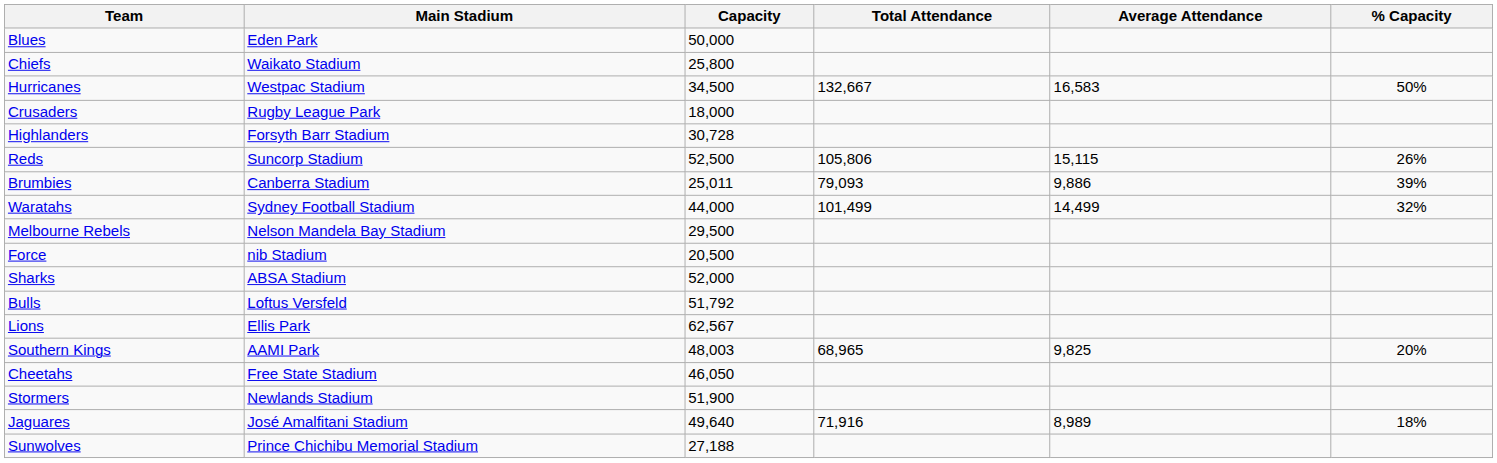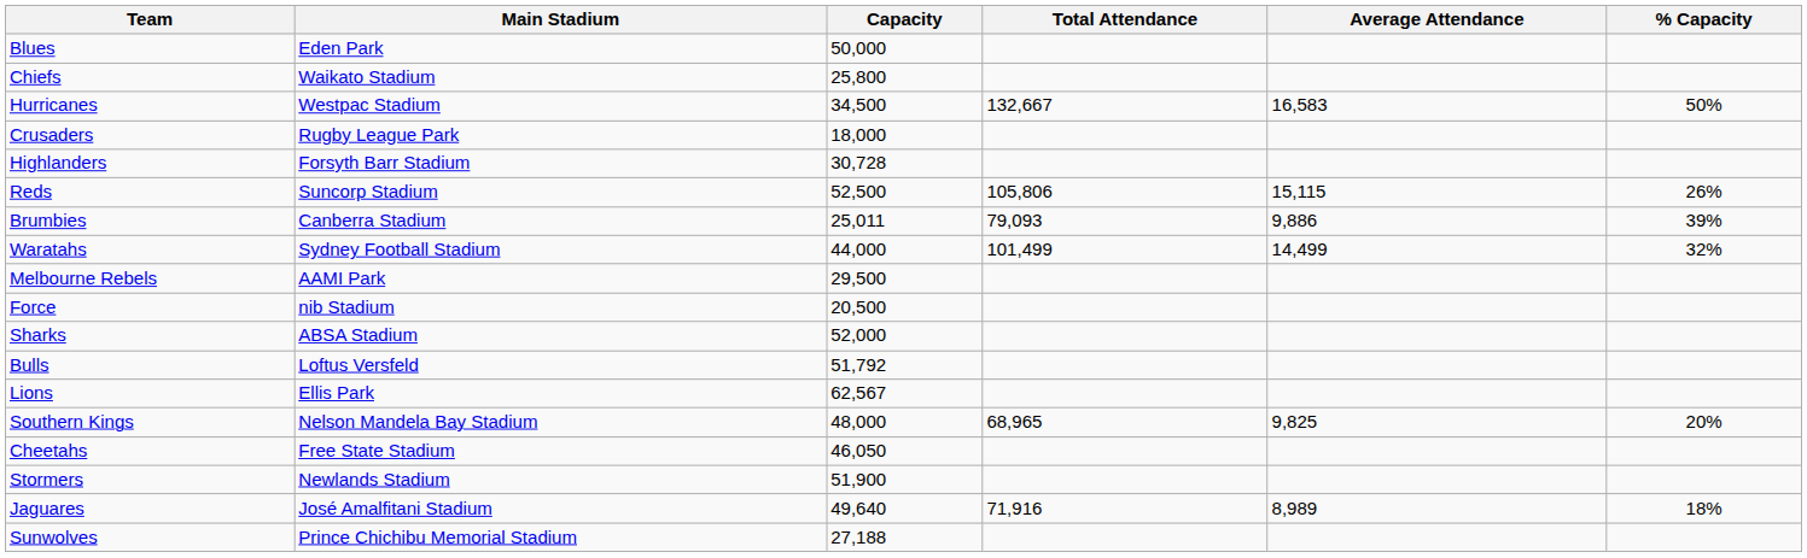 <table class="wikitable sortable" style="text-align:left; width:100%;">
 <tr>
 <th>Team</th>
 <th>Main Stadium</th>
 <th>Capacity</th>
 <th>Total Attendance</th>
 <th>Average Attendance</th>
 <th>% Capacity</th>
 </tr>
 <tr>
 <td> <a href='#'>Blues</a></td>
 <td><a href='#'>Eden Park</a></td>
 <td>50,000</td>
 <td></td>
 <td></td>
 <td style="text-align:center;"></td>
 </tr>
 <tr>
 <td> <a href='#'>Chiefs</a></td>
 <td><a href='#'>Waikato Stadium</a></td>
 <td>25,800</td>
 <td></td>
 <td></td>
 <td style="text-align:center;"></td>
 </tr>
 <tr>
 <td> <a href='#'>Hurricanes</a></td>
 <td><a href='#'>Westpac Stadium</a></td>
 <td>34,500</td>
 <td>132,667</td>
 <td>16,583</td>
 <td style="text-align:center;">50%</td>
 </tr>
 <tr>
 <td> <a href='#'>Crusaders</a></td>
 <td><a href='#'>Rugby League Park</a></td>
 <td>18,000</td>
 <td></td>
 <td></td>
 <td style="text-align:center;"></td>
 </tr>
 <tr>
 <td> <a href='#'>Highlanders</a></td>
 <td><a href='#'>Forsyth Barr Stadium</a></td>
 <td>30,728</td>
 <td></td>
 <td></td>
 <td style="text-align:center;"></td>
 </tr>
 <tr>
 <td> <a href='#'>Reds</a></td>
 <td><a href='#'>Suncorp Stadium</a></td>
 <td>52,500</td>
 <td>105,806</td>
 <td>15,115</td>
 <td style="text-align:center;">26%</td>
 </tr>
 <tr>
 <td> <a href='#'>Brumbies</a></td>
 <td><a href='#'>Canberra Stadium</a></td>
 <td>25,011</td>
 <td>79,093</td>
 <td>9,886</td>
 <td style="text-align:center;">39%</td>
 </tr>
 <tr>
 <td> <a href='#'>Waratahs</a></td>
 <td><a href='#'>Sydney Football Stadium</a></td>
 <td>44,000</td>
 <td>101,499</td>
 <td>14,499</td>
 <td style="text-align:center;">32%</td>
 </tr>
 <tr>
 <td> <a href='#'>Melbourne Rebels</a></td>
-<td><a href='#'>Nelson Mandela Bay Stadium</a></td>
+<td><a href='#'>AAMI Park</a></td>
 <td>29,500</td>
 <td></td>
 <td></td>
 <td style="text-align:center;"></td>
 </tr>
 <tr>
 <td> <a href='#'>Force</a></td>
 <td><a href='#'>nib Stadium</a></td>
 <td>20,500</td>
 <td></td>
 <td></td>
 <td style="text-align:center;"></td>
 </tr>
 <tr>
 <td> <a href='#'>Sharks</a></td>
 <td><a href='#'>ABSA Stadium</a></td>
 <td>52,000</td>
 <td></td>
 <td></td>
 <td style="text-align:center;"></td>
 </tr>
 <tr>
 <td> <a href='#'>Bulls</a></td>
 <td><a href='#'>Loftus Versfeld</a></td>
 <td>51,792</td>
 <td></td>
 <td></td>
 <td style="text-align:center;"></td>
 </tr>
 <tr>
 <td> <a href='#'>Lions</a></td>
 <td><a href='#'>Ellis Park</a></td>
 <td>62,567</td>
 <td></td>
 <td></td>
 <td style="text-align:center;"></td>
 </tr>
 <tr>
 <td> <a href='#'>Southern Kings</a></td>
-<td><a href='#'>AAMI Park</a></td>
-<td>48,003</td>
+<td><a href='#'>Nelson Mandela Bay Stadium</a></td>
+<td>48,000</td>
 <td>68,965</td>
 <td>9,825</td>
 <td style="text-align:center;">20%</td>
 </tr>
 <tr>
 <td> <a href='#'>Cheetahs</a></td>
 <td><a href='#'>Free State Stadium</a></td>
 <td>46,050</td>
 <td></td>
 <td></td>
 <td style="text-align:center;"></td>
 </tr>
 <tr>
 <td> <a href='#'>Stormers</a></td>
 <td><a href='#'>Newlands Stadium</a></td>
 <td>51,900</td>
 <td></td>
 <td></td>
 <td style="text-align:center;"></td>
 </tr>
 <tr>
 <td> <a href='#'>Jaguares</a></td>
 <td><a href='#'>José Amalfitani Stadium</a></td>
 <td>49,640</td>
 <td>71,916</td>
 <td>8,989</td>
 <td style="text-align:center;">18%</td>
 </tr>
 <tr>
 <td> <a href='#'>Sunwolves</a></td>
 <td><a href='#'>Prince Chichibu Memorial Stadium</a></td>
 <td>27,188</td>
 <td></td>
 <td></td>
 <td style="text-align:center;"></td>
 </tr>
 </table>
